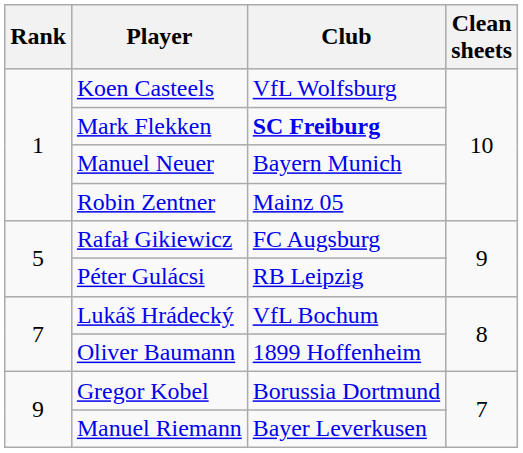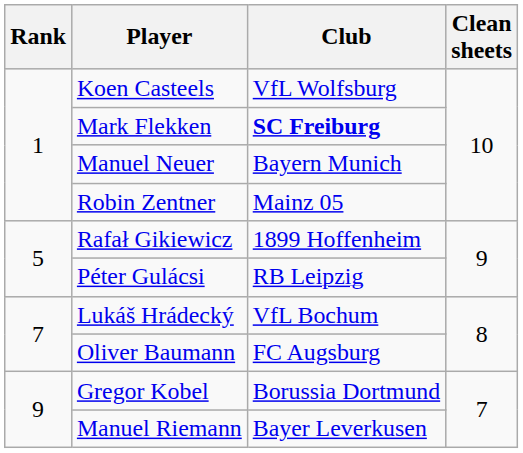 <table class="wikitable sortable" style="text-align:center">
 <tr>
 <th>Rank</th>
 <th>Player</th>
 <th>Club</th>
 <th>Clean<br>sheets</th>
 </tr>
 <tr>
 <td rowspan=4>1</td>
 <td align="left"> <a href='#'>Koen Casteels</a></td>
 <td align="left"><a href='#'>VfL Wolfsburg</a></td>
 <td rowspan=4>10</td>
 </tr>
 <tr>
 <td align="left"> <a href='#'>Mark Flekken</a></td>
 <td align="left"><strong><a href='#'>SC Freiburg</a></strong></td>
 </tr>
 <tr>
 <td align="left"> <a href='#'>Manuel Neuer</a></td>
 <td align="left"><a href='#'>Bayern Munich</a></td>
 </tr>
 <tr>
 <td align="left"> <a href='#'>Robin Zentner</a></td>
 <td align="left"><a href='#'>Mainz 05</a></td>
 </tr>
 <tr>
 <td rowspan=2>5</td>
 <td align="left"> <a href='#'>Rafał Gikiewicz</a></td>
-<td align="left"><a href='#'>FC Augsburg</a></td>
+<td align="left"><a href='#'>1899 Hoffenheim</a></td>
 <td rowspan=2>9</td>
 </tr>
 <tr>
 <td align="left"> <a href='#'>Péter Gulácsi</a></td>
 <td align="left"><a href='#'>RB Leipzig</a></td>
 </tr>
 <tr>
 <td rowspan=2>7</td>
 <td align="left"> <a href='#'>Lukáš Hrádecký</a></td>
 <td align="left"><a href='#'>VfL Bochum</a></td>
 <td rowspan=2>8</td>
 </tr>
 <tr>
 <td align="left"> <a href='#'>Oliver Baumann</a></td>
-<td align="left"><a href='#'>1899 Hoffenheim</a></td>
+<td align="left"><a href='#'>FC Augsburg</a></td>
 </tr>
 <tr>
 <td rowspan=2>9</td>
 <td align="left"> <a href='#'>Gregor Kobel</a></td>
 <td align="left"><a href='#'>Borussia Dortmund</a></td>
 <td rowspan=2>7</td>
 </tr>
 <tr>
 <td align="left"> <a href='#'>Manuel Riemann</a></td>
 <td align="left"><a href='#'>Bayer Leverkusen</a></td>
 </tr>
 </table>
